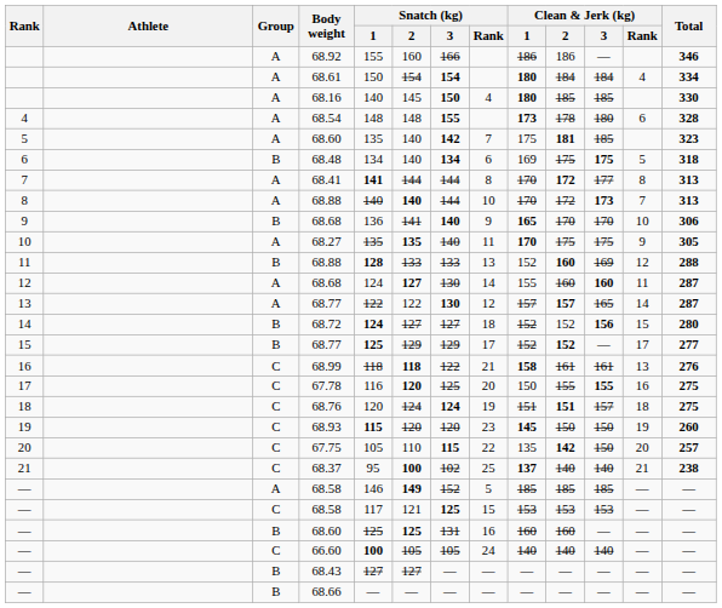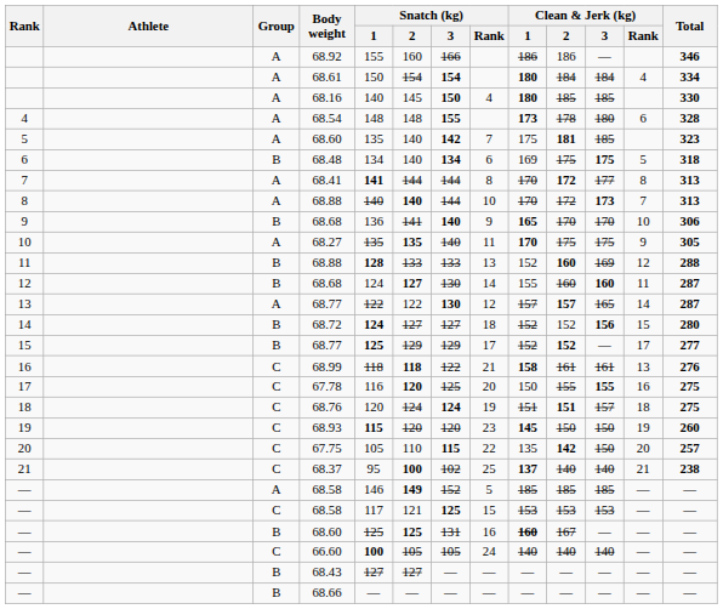 <table class = "wikitable" style="text-align:center;">
 <tr>
 <th rowspan=2 width=40>Rank</th>
 <th rowspan=2 width=250>Athlete</th>
 <th rowspan=2 width=50>Group</th>
 <th rowspan=2 width=60>Body weight</th>
 <th colspan=4>Snatch (kg)</th>
 <th colspan=4>Clean & Jerk (kg)</th>
 <th rowspan=2 width=60>Total</th>
 </tr>
 <tr>
 <th width=40>1</th>
 <th width=40>2</th>
 <th width=40>3</th>
 <th width=40>Rank</th>
 <th width=40>1</th>
 <th width=40>2</th>
 <th width=40>3</th>
 <th width=40>Rank</th>
 </tr>
 <tr>
 <td></td>
 <td align=left></td>
 <td>A</td>
 <td>68.92</td>
 <td>155</td>
 <td>160</td>
 <td><s>166 </s></td>
 <td></td>
 <td><s>186 </s></td>
 <td>186</td>
 <td>—</td>
 <td></td>
 <td><strong>346</strong></td>
 </tr>
 <tr>
 <td></td>
 <td align=left></td>
 <td>A</td>
 <td>68.61</td>
 <td>150</td>
 <td><s>154 </s></td>
 <td><strong>154</strong></td>
 <td></td>
 <td><strong>180</strong></td>
 <td><s>184 </s></td>
 <td><s>184 </s></td>
 <td>4</td>
 <td><strong>334</strong></td>
 </tr>
 <tr>
 <td></td>
 <td align=left></td>
 <td>A</td>
 <td>68.16</td>
 <td>140</td>
 <td>145</td>
 <td><strong>150</strong></td>
 <td>4</td>
 <td><strong>180</strong></td>
 <td><s>185 </s></td>
 <td><s>185 </s></td>
 <td></td>
 <td><strong>330</strong></td>
 </tr>
 <tr>
 <td>4</td>
 <td align=left></td>
 <td>A</td>
 <td>68.54</td>
 <td>148</td>
 <td>148</td>
 <td><strong>155</strong></td>
 <td></td>
 <td><strong>173</strong></td>
 <td><s>178 </s></td>
 <td><s>180 </s></td>
 <td>6</td>
 <td><strong>328</strong></td>
 </tr>
 <tr>
 <td>5</td>
 <td align=left></td>
 <td>A</td>
 <td>68.60</td>
 <td>135</td>
 <td>140</td>
 <td><strong>142</strong></td>
 <td>7</td>
 <td>175</td>
 <td><strong>181</strong></td>
 <td><s>185 </s></td>
 <td></td>
 <td><strong>323</strong></td>
 </tr>
 <tr>
 <td>6</td>
 <td align=left></td>
 <td>B</td>
 <td>68.48</td>
 <td>134</td>
 <td>140</td>
 <td><strong>134</strong></td>
 <td>6</td>
 <td>169</td>
 <td><s>175 </s></td>
 <td><strong>175</strong></td>
 <td>5</td>
 <td><strong>318</strong></td>
 </tr>
 <tr>
 <td>7</td>
 <td align=left></td>
 <td>A</td>
 <td>68.41</td>
 <td><strong>141</strong></td>
 <td><s>144 </s></td>
 <td><s>144 </s></td>
 <td>8</td>
 <td><s>170 </s></td>
 <td><strong>172</strong></td>
 <td><s>177 </s></td>
 <td>8</td>
 <td><strong>313</strong></td>
 </tr>
 <tr>
 <td>8</td>
 <td align=left></td>
 <td>A</td>
 <td>68.88</td>
 <td><s>140 </s></td>
 <td><strong>140</strong></td>
 <td><s>144 </s></td>
 <td>10</td>
 <td><s>170 </s></td>
 <td><s>172 </s></td>
 <td><strong>173</strong></td>
 <td>7</td>
 <td><strong>313</strong></td>
 </tr>
 <tr>
 <td>9</td>
 <td align=left></td>
 <td>B</td>
 <td>68.68</td>
 <td>136</td>
 <td><s>141 </s></td>
 <td><strong>140</strong></td>
 <td>9</td>
 <td><strong>165</strong></td>
 <td><s>170 </s></td>
 <td><s>170 </s></td>
 <td>10</td>
 <td><strong>306</strong></td>
 </tr>
 <tr>
 <td>10</td>
 <td align=left></td>
 <td>A</td>
 <td>68.27</td>
 <td><s>135 </s></td>
 <td><strong>135</strong></td>
 <td><s>140 </s></td>
 <td>11</td>
 <td><strong>170</strong></td>
 <td><s>175 </s></td>
 <td><s>175 </s></td>
 <td>9</td>
 <td><strong>305</strong></td>
 </tr>
 <tr>
 <td>11</td>
 <td align=left></td>
 <td>B</td>
 <td>68.88</td>
 <td><strong>128</strong></td>
 <td><s>133 </s></td>
 <td><s>133 </s></td>
 <td>13</td>
 <td>152</td>
 <td><strong>160</strong></td>
 <td><s>169 </s></td>
 <td>12</td>
 <td><strong>288</strong></td>
 </tr>
 <tr>
 <td>12</td>
 <td align=left></td>
-<td>A</td>
+<td>B</td>
 <td>68.68</td>
 <td>124</td>
 <td><strong>127</strong></td>
 <td><s>130 </s></td>
 <td>14</td>
 <td>155</td>
 <td><s>160 </s></td>
 <td><strong>160</strong></td>
 <td>11</td>
 <td><strong>287</strong></td>
 </tr>
 <tr>
 <td>13</td>
 <td align=left></td>
 <td>A</td>
 <td>68.77</td>
 <td><s>122 </s></td>
 <td>122</td>
 <td><strong>130</strong></td>
 <td>12</td>
 <td><s>157 </s></td>
 <td><strong>157</strong></td>
 <td><s>165 </s></td>
 <td>14</td>
 <td><strong>287</strong></td>
 </tr>
 <tr>
 <td>14</td>
 <td align=left></td>
 <td>B</td>
 <td>68.72</td>
 <td><strong>124</strong></td>
 <td><s>127 </s></td>
 <td><s>127 </s></td>
 <td>18</td>
 <td><s>152 </s></td>
 <td>152</td>
 <td><strong>156</strong></td>
 <td>15</td>
 <td><strong>280</strong></td>
 </tr>
 <tr>
 <td>15</td>
 <td align=left></td>
 <td>B</td>
 <td>68.77</td>
 <td><strong>125</strong></td>
 <td><s>129 </s></td>
 <td><s>129 </s></td>
 <td>17</td>
 <td><s>152 </s></td>
 <td><strong>152</strong></td>
 <td>—</td>
 <td>17</td>
 <td><strong>277</strong></td>
 </tr>
 <tr>
 <td>16</td>
 <td align=left></td>
 <td>C</td>
 <td>68.99</td>
 <td><s>118 </s></td>
 <td><strong>118</strong></td>
 <td><s>122 </s></td>
 <td>21</td>
 <td><strong>158</strong></td>
 <td><s>161 </s></td>
 <td><s>161 </s></td>
 <td>13</td>
 <td><strong>276</strong></td>
 </tr>
 <tr>
 <td>17</td>
 <td align=left></td>
 <td>C</td>
 <td>67.78</td>
 <td>116</td>
 <td><strong>120</strong></td>
 <td><s>125 </s></td>
 <td>20</td>
 <td>150</td>
 <td><s>155 </s></td>
 <td><strong>155</strong></td>
 <td>16</td>
 <td><strong>275</strong></td>
 </tr>
 <tr>
 <td>18</td>
 <td align=left></td>
 <td>C</td>
 <td>68.76</td>
 <td>120</td>
 <td><s>124 </s></td>
 <td><strong>124</strong></td>
 <td>19</td>
 <td><s>151 </s></td>
 <td><strong>151</strong></td>
 <td><s>157 </s></td>
 <td>18</td>
 <td><strong>275</strong></td>
 </tr>
 <tr>
 <td>19</td>
 <td align=left></td>
 <td>C</td>
 <td>68.93</td>
 <td><strong>115</strong></td>
 <td><s>120 </s></td>
 <td><s>120 </s></td>
 <td>23</td>
 <td><strong>145</strong></td>
 <td><s>150 </s></td>
 <td><s>150 </s></td>
 <td>19</td>
 <td><strong>260</strong></td>
 </tr>
 <tr>
 <td>20</td>
 <td align=left></td>
 <td>C</td>
 <td>67.75</td>
 <td>105</td>
 <td>110</td>
 <td><strong>115</strong></td>
 <td>22</td>
 <td>135</td>
 <td><strong>142</strong></td>
 <td><s>150 </s></td>
 <td>20</td>
 <td><strong>257</strong></td>
 </tr>
 <tr>
 <td>21</td>
 <td align=left></td>
 <td>C</td>
 <td>68.37</td>
 <td>95</td>
 <td><strong>100</strong></td>
 <td><s>102 </s></td>
 <td>25</td>
 <td><strong>137</strong></td>
 <td><s>140 </s></td>
 <td><s>140 </s></td>
 <td>21</td>
 <td><strong>238</strong></td>
 </tr>
 <tr>
 <td>—</td>
 <td align=left></td>
 <td>A</td>
 <td>68.58</td>
 <td>146</td>
 <td><strong>149</strong></td>
 <td><s>152 </s></td>
 <td>5</td>
 <td><s>185 </s></td>
 <td><s>185 </s></td>
 <td><s>185 </s></td>
 <td>—</td>
 <td>—</td>
 </tr>
 <tr>
 <td>—</td>
 <td align=left></td>
 <td>C</td>
 <td>68.58</td>
 <td>117</td>
 <td>121</td>
 <td><strong>125</strong></td>
 <td>15</td>
 <td><s>153 </s></td>
 <td><s>153 </s></td>
 <td><s>153 </s></td>
 <td>—</td>
 <td>—</td>
 </tr>
 <tr>
 <td>—</td>
 <td align=left></td>
 <td>B</td>
 <td>68.60</td>
 <td><s>125 </s></td>
 <td><strong>125</strong></td>
 <td><s>131 </s></td>
 <td>16</td>
-<td><s>160 </s></td>
-<td><s>160 </s></td>
+<td><strong><s>160 </s></strong></td>
+<td><s>167 </s></td>
 <td>—</td>
 <td>—</td>
 <td>—</td>
 </tr>
 <tr>
 <td>—</td>
 <td align=left></td>
 <td>C</td>
 <td>66.60</td>
 <td><strong>100</strong></td>
 <td><s>105 </s></td>
 <td><s>105 </s></td>
 <td>24</td>
 <td><s>140 </s></td>
 <td><s>140 </s></td>
 <td><s>140 </s></td>
 <td>—</td>
 <td>—</td>
 </tr>
 <tr>
 <td>—</td>
 <td align=left></td>
 <td>B</td>
 <td>68.43</td>
 <td><s>127 </s></td>
 <td><s>127 </s></td>
 <td>—</td>
 <td>—</td>
 <td>—</td>
 <td>—</td>
 <td>—</td>
 <td>—</td>
 <td>—</td>
 </tr>
 <tr>
 <td>—</td>
 <td align=left></td>
 <td>B</td>
 <td>68.66</td>
 <td>—</td>
 <td>—</td>
 <td>—</td>
 <td>—</td>
 <td>—</td>
 <td>—</td>
 <td>—</td>
 <td>—</td>
 <td>—</td>
 </tr>
 </table>
